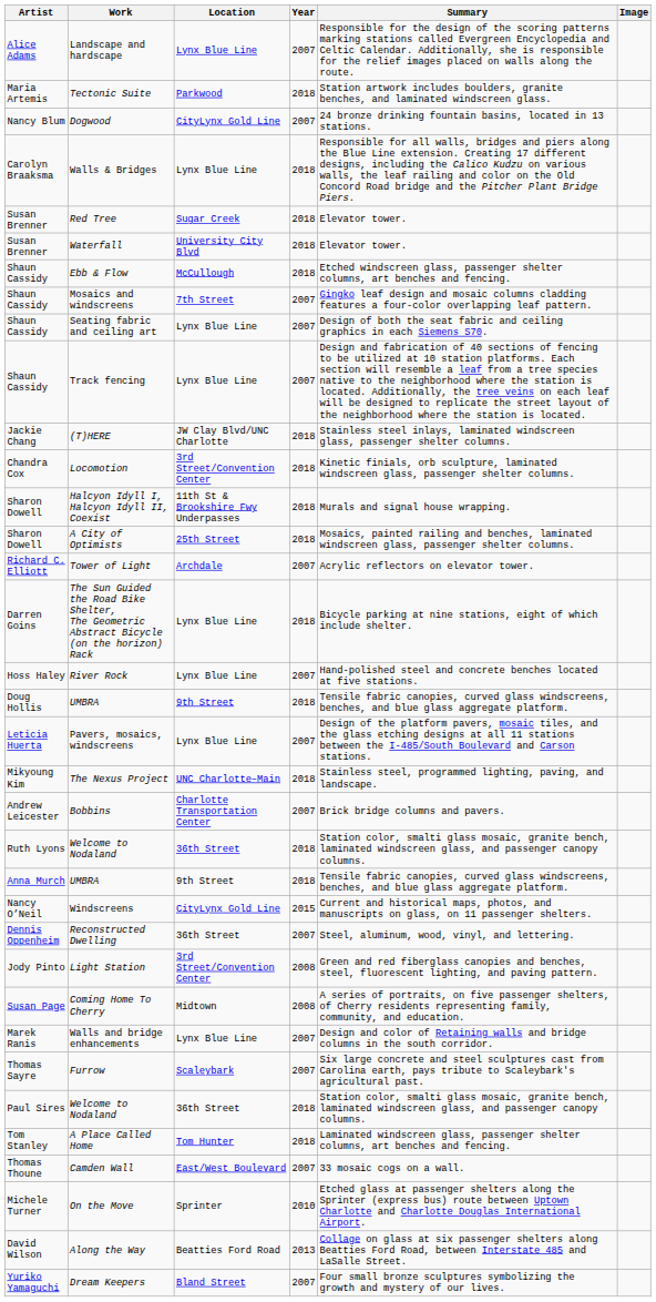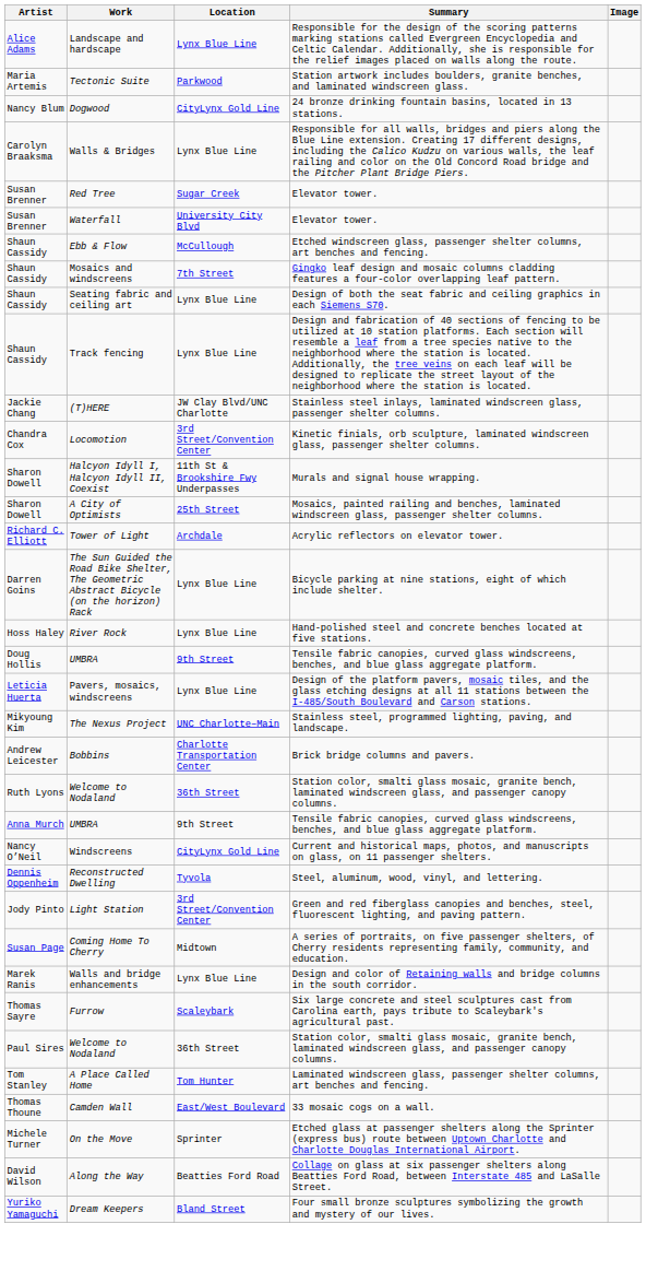 <table class="wikitable sortable">
 <tr>
 <th scope="col">Artist</th>
 <th scope="col">Work</th>
 <th scope="col">Location</th>
-<th scope="col">Year</th>
 <th scope="col" class="unsortable">Summary</th>
 <th scope="col" class="unsortable">Image</th>
 </tr>
 <tr>
 <td><a href='#'>Alice Adams</a></td>
 <td>Landscape and hardscape</td>
 <td><a href='#'>Lynx Blue Line</a></td>
-<td>2007</td>
 <td>Responsible for the design of the scoring patterns marking stations called Evergreen Encyclopedia and Celtic Calendar. Additionally, she is responsible for the relief images placed on walls along the route.</td>
 <td></td>
 </tr>
 <tr>
 <td>Maria Artemis</td>
 <td><em>Tectonic Suite</em></td>
 <td><a href='#'>Parkwood</a></td>
-<td>2018</td>
 <td>Station artwork includes boulders, granite benches, and laminated windscreen glass.</td>
 <td></td>
 </tr>
 <tr>
 <td>Nancy Blum</td>
 <td><em>Dogwood</em></td>
 <td><a href='#'>CityLynx Gold Line</a></td>
-<td>2007</td>
 <td>24 bronze drinking fountain basins, located in 13 stations.</td>
 <td></td>
 </tr>
 <tr>
 <td>Carolyn Braaksma</td>
 <td>Walls & Bridges</td>
 <td>Lynx Blue Line</td>
-<td>2018</td>
 <td>Responsible for all walls, bridges and piers along the Blue Line extension. Creating 17 different designs, including the <em>Calico Kudzu</em> on various walls, the leaf railing and color on the Old Concord Road bridge and the <em>Pitcher Plant Bridge Piers</em>.</td>
 <td></td>
 </tr>
 <tr>
 <td>Susan Brenner</td>
 <td><em>Red Tree</em></td>
 <td><a href='#'>Sugar Creek</a></td>
-<td>2018</td>
 <td>Elevator tower.</td>
 <td></td>
 </tr>
 <tr>
 <td>Susan Brenner</td>
 <td><em>Waterfall</em></td>
 <td><a href='#'>University City Blvd</a></td>
-<td>2018</td>
 <td>Elevator tower.</td>
 <td></td>
 </tr>
 <tr>
 <td>Shaun Cassidy</td>
 <td><em>Ebb & Flow</em></td>
 <td><a href='#'>McCullough</a></td>
-<td>2018</td>
 <td>Etched windscreen glass, passenger shelter columns, art benches and fencing.</td>
 <td></td>
 </tr>
 <tr>
 <td>Shaun Cassidy</td>
 <td>Mosaics and windscreens</td>
 <td><a href='#'>7th Street</a></td>
-<td>2007</td>
 <td><a href='#'>Gingko</a> leaf design and mosaic columns cladding features a four-color overlapping leaf pattern.</td>
 <td></td>
 </tr>
 <tr>
 <td>Shaun Cassidy</td>
 <td>Seating fabric and ceiling art</td>
 <td>Lynx Blue Line</td>
-<td>2007</td>
 <td>Design of both the seat fabric and ceiling graphics in each <a href='#'>Siemens S70</a>.</td>
 <td></td>
 </tr>
 <tr>
 <td>Shaun Cassidy</td>
 <td>Track fencing</td>
 <td>Lynx Blue Line</td>
-<td>2007</td>
 <td>Design and fabrication of 40 sections of fencing to be utilized at 10 station platforms. Each section will resemble a <a href='#'>leaf</a> from a tree species native to the neighborhood where the station is located. Additionally, the <a href='#'>tree veins</a> on each leaf will be designed to replicate the street layout of the neighborhood where the station is located.</td>
 <td></td>
 </tr>
 <tr>
 <td>Jackie Chang</td>
 <td><em>(T)HERE</em></td>
 <td>JW Clay Blvd/UNC Charlotte</td>
-<td>2018</td>
 <td>Stainless steel inlays, laminated windscreen glass, passenger shelter columns.</td>
 <td></td>
 </tr>
 <tr>
 <td>Chandra Cox</td>
 <td><em>Locomotion</em></td>
 <td><a href='#'>3rd Street/Convention Center</a></td>
-<td>2018</td>
 <td>Kinetic finials, orb sculpture, laminated windscreen glass, passenger shelter columns.</td>
 <td></td>
 </tr>
 <tr>
 <td>Sharon Dowell</td>
 <td><em>Halcyon Idyll I,<br>Halcyon Idyll II,<br>Coexist</em></td>
 <td>11th St & <a href='#'>Brookshire Fwy</a> Underpasses</td>
-<td>2018</td>
 <td>Murals and signal house wrapping.</td>
 <td></td>
 </tr>
 <tr>
 <td>Sharon Dowell</td>
 <td><em>A City of Optimists</em></td>
 <td><a href='#'>25th Street</a></td>
-<td>2018</td>
 <td>Mosaics, painted railing and benches, laminated windscreen glass, passenger shelter columns.</td>
 <td></td>
 </tr>
 <tr>
 <td><a href='#'>Richard C. Elliott</a></td>
 <td><em>Tower of Light</em></td>
 <td><a href='#'>Archdale</a></td>
-<td>2007</td>
 <td>Acrylic reflectors on elevator tower.</td>
 <td></td>
 </tr>
 <tr>
 <td>Darren Goins</td>
 <td><em>The Sun Guided the Road Bike Shelter,<br>The Geometric Abstract Bicycle (on the horizon) Rack</em></td>
 <td>Lynx Blue Line</td>
-<td>2018</td>
 <td>Bicycle parking at nine stations, eight of which include shelter.</td>
 <td></td>
 </tr>
 <tr>
 <td>Hoss Haley</td>
 <td><em>River Rock</em></td>
 <td>Lynx Blue Line</td>
-<td>2007</td>
 <td>Hand-polished steel and concrete benches located at five stations.</td>
 <td></td>
 </tr>
 <tr>
 <td>Doug Hollis</td>
 <td><em>UMBRA</em></td>
 <td><a href='#'>9th Street</a></td>
-<td>2018</td>
 <td>Tensile fabric canopies, curved glass windscreens, benches, and blue glass aggregate platform.</td>
 <td></td>
 </tr>
 <tr>
 <td><a href='#'>Leticia Huerta</a></td>
 <td>Pavers, mosaics, windscreens</td>
 <td>Lynx Blue Line</td>
-<td>2007</td>
 <td>Design of the platform pavers, <a href='#'>mosaic</a> tiles, and the glass etching designs at all 11 stations between the <a href='#'>I-485/South Boulevard</a> and <a href='#'>Carson</a> stations.</td>
 <td></td>
 </tr>
 <tr>
 <td>Mikyoung Kim</td>
 <td><em>The Nexus Project</em></td>
 <td><a href='#'>UNC Charlotte–Main</a></td>
-<td>2018</td>
 <td>Stainless steel, programmed lighting, paving, and landscape.</td>
 <td></td>
 </tr>
 <tr>
 <td>Andrew Leicester</td>
 <td><em>Bobbins</em></td>
 <td><a href='#'>Charlotte Transportation Center</a></td>
-<td>2007</td>
 <td>Brick bridge columns and pavers.</td>
 <td></td>
 </tr>
 <tr>
 <td>Ruth Lyons</td>
 <td><em>Welcome to Nodaland</em></td>
 <td><a href='#'>36th Street</a></td>
-<td>2018</td>
 <td>Station color, smalti glass mosaic, granite bench, laminated windscreen glass, and passenger canopy columns.</td>
 <td></td>
 </tr>
 <tr>
 <td><a href='#'>Anna Murch</a></td>
 <td><em>UMBRA</em></td>
 <td>9th Street</td>
-<td>2018</td>
 <td>Tensile fabric canopies, curved glass windscreens, benches, and blue glass aggregate platform.</td>
 <td></td>
 </tr>
 <tr>
 <td>Nancy O’Neil</td>
 <td>Windscreens</td>
 <td><a href='#'>CityLynx Gold Line</a></td>
-<td>2015</td>
 <td>Current and historical maps, photos, and manuscripts on glass, on 11 passenger shelters.</td>
 <td></td>
 </tr>
 <tr>
 <td><a href='#'>Dennis Oppenheim</a></td>
 <td><em>Reconstructed Dwelling</em></td>
-<td>36th Street</td>
-<td>2007</td>
+<td><a href='#'>Tyvola</a></td>
 <td>Steel, aluminum, wood, vinyl, and lettering.</td>
 <td></td>
 </tr>
 <tr>
 <td>Jody Pinto</td>
 <td><em>Light Station</em></td>
 <td><a href='#'>3rd Street/Convention Center</a></td>
-<td>2008</td>
 <td>Green and red fiberglass canopies and benches, steel, fluorescent lighting, and paving pattern.</td>
 <td></td>
 </tr>
 <tr>
 <td><a href='#'>Susan Page</a></td>
 <td><em>Coming Home To Cherry</em></td>
 <td>Midtown</td>
-<td>2008</td>
 <td>A series of portraits, on five passenger shelters, of Cherry residents representing family, community, and education.</td>
 <td></td>
 </tr>
 <tr>
 <td>Marek Ranis</td>
 <td>Walls and bridge enhancements</td>
 <td>Lynx Blue Line</td>
-<td>2007</td>
 <td>Design and color of <a href='#'>Retaining walls</a> and bridge columns in the south corridor.</td>
 <td></td>
 </tr>
 <tr>
 <td>Thomas Sayre</td>
 <td><em>Furrow</em></td>
 <td><a href='#'>Scaleybark</a></td>
-<td>2007</td>
 <td>Six large concrete and steel sculptures cast from Carolina earth, pays tribute to Scaleybark's agricultural past.</td>
 <td></td>
 </tr>
 <tr>
 <td>Paul Sires</td>
 <td><em>Welcome to Nodaland</em></td>
 <td>36th Street</td>
-<td>2018</td>
 <td>Station color, smalti glass mosaic, granite bench, laminated windscreen glass, and passenger canopy columns.</td>
 <td></td>
 </tr>
 <tr>
 <td>Tom Stanley</td>
 <td><em>A Place Called Home</em></td>
 <td><a href='#'>Tom Hunter</a></td>
-<td>2018</td>
 <td>Laminated windscreen glass, passenger shelter columns, art benches and fencing.</td>
 <td></td>
 </tr>
 <tr>
 <td>Thomas Thoune</td>
 <td><em>Camden Wall</em></td>
 <td><a href='#'>East/West Boulevard</a></td>
-<td>2007</td>
 <td>33 mosaic cogs on a  wall.</td>
 <td></td>
 </tr>
 <tr>
 <td>Michele Turner</td>
 <td><em>On the Move</em></td>
 <td>Sprinter</td>
-<td>2010</td>
 <td>Etched glass at passenger shelters along the Sprinter (express bus) route between <a href='#'>Uptown Charlotte</a> and <a href='#'>Charlotte Douglas International Airport</a>.</td>
 <td></td>
 </tr>
 <tr>
 <td>David Wilson</td>
 <td><em>Along the Way</em></td>
 <td>Beatties Ford Road</td>
-<td>2013</td>
 <td><a href='#'>Collage</a> on glass at six passenger shelters along Beatties Ford Road, between <a href='#'>Interstate 485</a> and LaSalle Street.</td>
 <td></td>
 </tr>
 <tr>
 <td><a href='#'>Yuriko Yamaguchi</a></td>
 <td><em>Dream Keepers</em></td>
 <td><a href='#'>Bland Street</a></td>
-<td>2007</td>
 <td>Four small bronze sculptures symbolizing the growth and mystery of our lives.</td>
 <td></td>
 </tr>
 </table>
